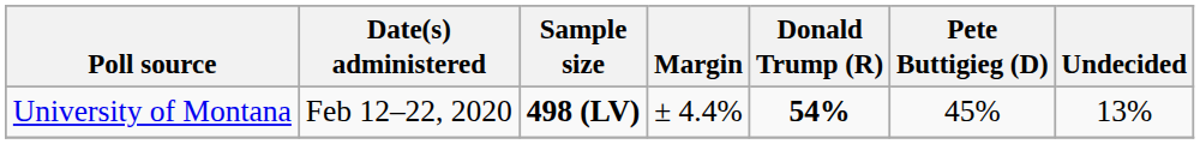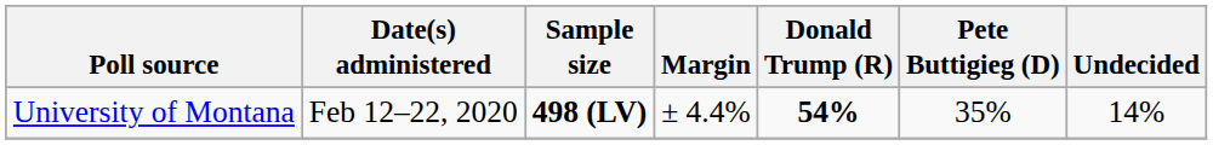 <table class="wikitable" style="font-size:90%;text-align:center;">
 <tr valign=bottom style="font-size:90%;">
 <th>Poll source</th>
 <th>Date(s)<br>administered</th>
 <th>Sample<br>size</th>
 <th>Margin<br></th>
 <th>Donald<br>Trump (R)</th>
 <th>Pete<br>Buttigieg (D)</th>
 <th>Undecided</th>
 </tr>
 <tr>
 <td style="text-align:left;"><a href='#'>University of Montana</a></td>
 <td>Feb 12–22, 2020</td>
 <td><strong>498 (LV)</strong></td>
 <td>± 4.4%</td>
 <td><strong>54%</strong></td>
-<td>45%</td>
-<td>13%</td>
+<td>35%</td>
+<td>14%</td>
 </tr>
 <tr>
 </tr>
 </table>
